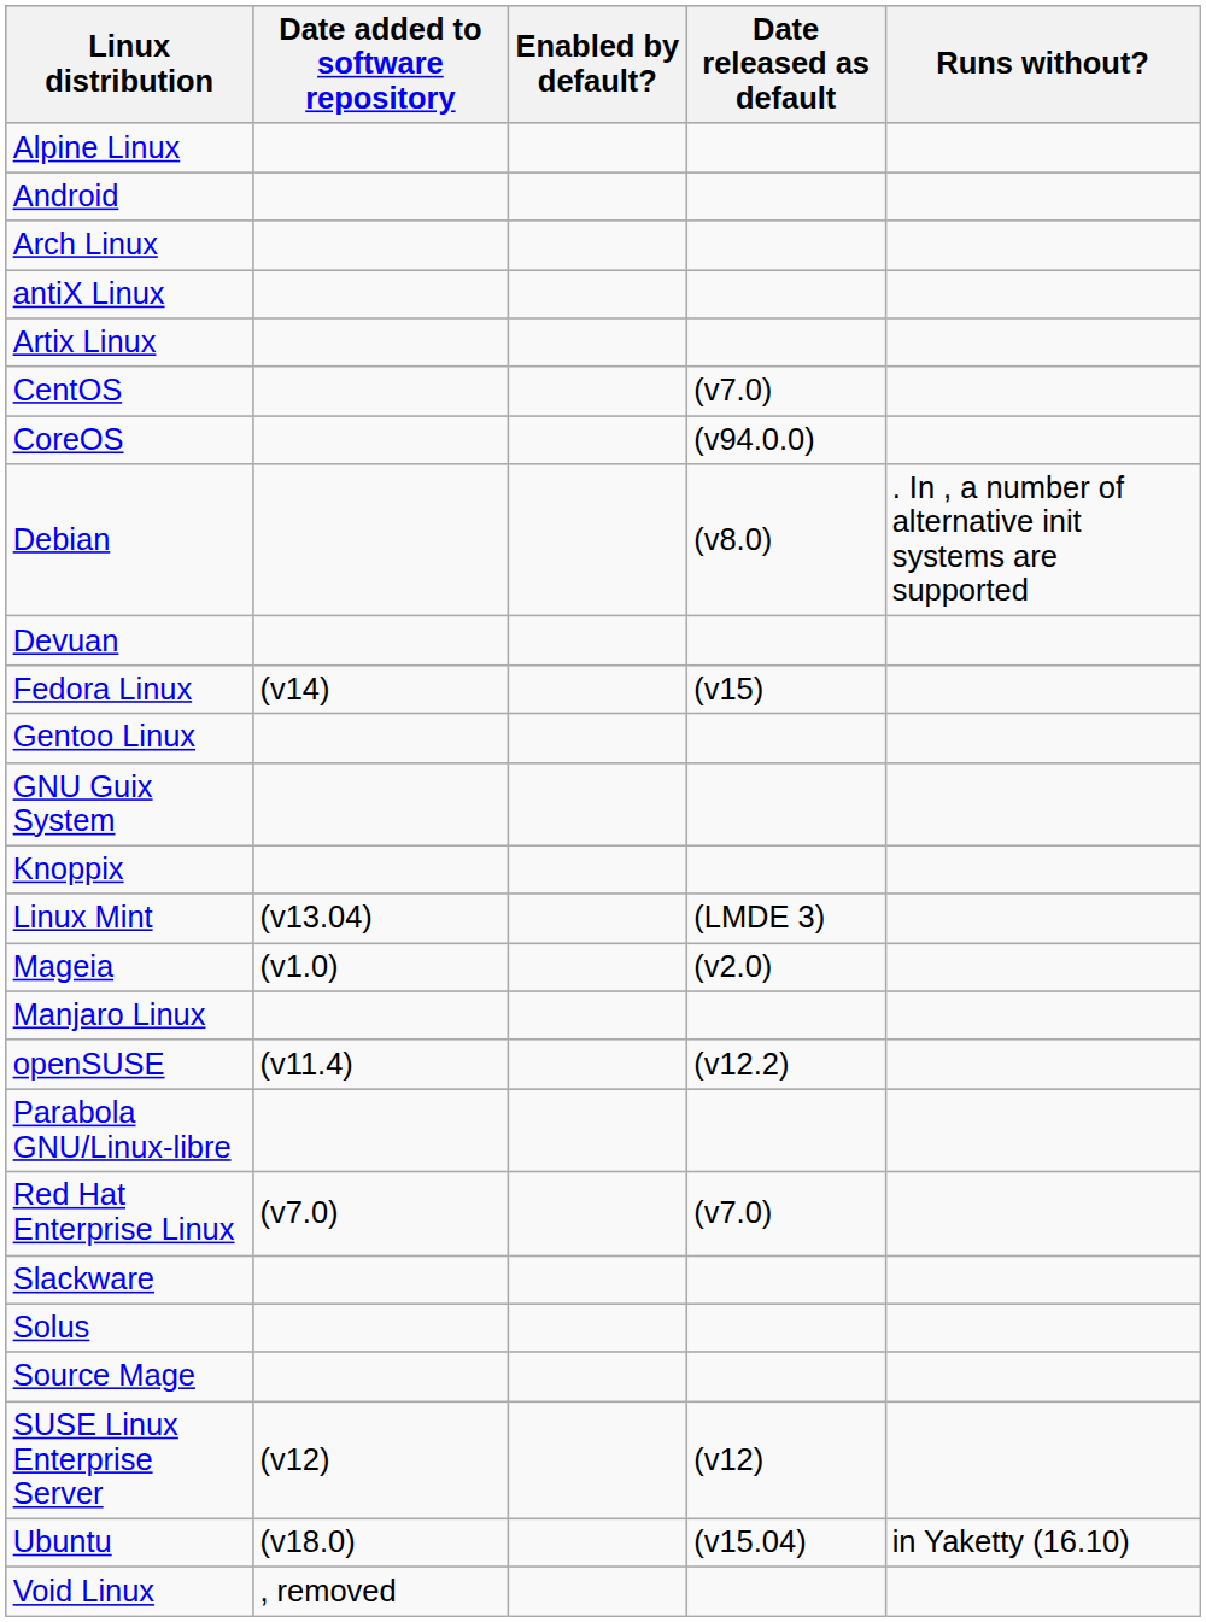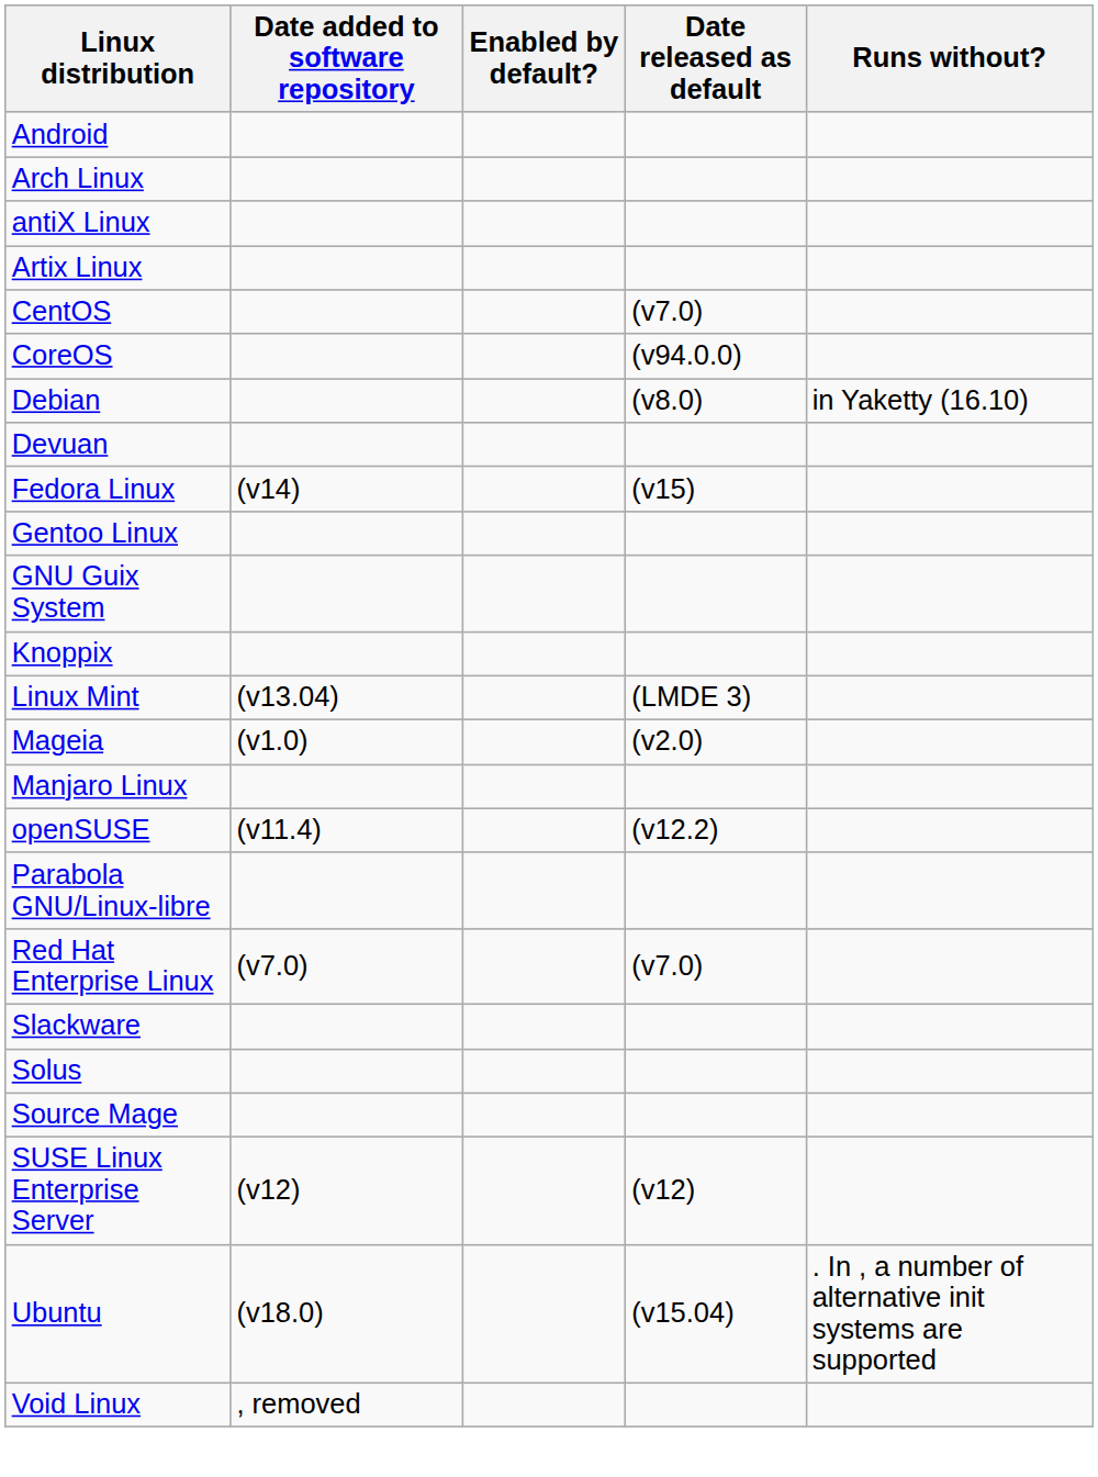 <table class="wikitable sortable" style="margin-left: auto; margin-right: auto;">
 <tr>
 <th scope="col">Linux distribution</th>
 <th scope="col">Date added to <a href='#'>software repository</a></th>
 <th scope="col">Enabled by default?</th>
 <th scope="col">Date released as default</th>
 <th scope="col">Runs without?</th>
-</tr>
-<tr>
-<td><a href='#'>Alpine Linux</a></td>
-<td></td>
-<td></td>
-<td></td>
-<td></td>
 </tr>
 <tr>
 <td><a href='#'>Android</a></td>
 <td></td>
 <td></td>
 <td></td>
 <td></td>
 </tr>
 <tr>
 <td><a href='#'>Arch Linux</a></td>
 <td></td>
 <td></td>
 <td></td>
 <td></td>
 </tr>
 <tr>
 <td><a href='#'>antiX Linux</a></td>
 <td></td>
 <td></td>
 <td></td>
 <td></td>
 </tr>
 <tr>
 <td><a href='#'>Artix Linux</a></td>
 <td></td>
 <td></td>
 <td></td>
 <td></td>
 </tr>
 <tr>
 <td><a href='#'>CentOS</a></td>
 <td></td>
 <td></td>
 <td> (v7.0)</td>
 <td></td>
 </tr>
 <tr>
 <td><a href='#'>CoreOS</a></td>
 <td></td>
 <td></td>
 <td> (v94.0.0)</td>
 <td></td>
 </tr>
 <tr>
 <td><a href='#'>Debian</a></td>
 <td></td>
 <td></td>
 <td> (v8.0)</td>
-<td>.  In , a number of alternative init systems are supported</td>
+<td> in Yaketty (16.10)</td>
 </tr>
 <tr>
 <td><a href='#'>Devuan</a></td>
 <td></td>
 <td></td>
 <td></td>
 <td></td>
 </tr>
 <tr>
 <td><a href='#'>Fedora Linux</a></td>
 <td> (v14)</td>
 <td></td>
 <td> (v15)</td>
 <td></td>
 </tr>
 <tr>
 <td><a href='#'>Gentoo Linux</a></td>
 <td></td>
 <td></td>
 <td></td>
 <td></td>
 </tr>
 <tr>
 <td><a href='#'>GNU Guix System</a></td>
 <td></td>
 <td></td>
 <td></td>
 <td></td>
 </tr>
 <tr>
 <td><a href='#'>Knoppix</a></td>
 <td></td>
 <td> </td>
 <td></td>
 <td></td>
 </tr>
 <tr>
 <td><a href='#'>Linux Mint</a></td>
 <td> (v13.04)</td>
 <td></td>
 <td> (LMDE 3)</td>
 <td> </td>
 </tr>
 <tr>
 <td><a href='#'>Mageia</a></td>
 <td> (v1.0)</td>
 <td></td>
 <td> (v2.0)</td>
 <td> </td>
 </tr>
 <tr>
 <td><a href='#'>Manjaro Linux</a></td>
 <td></td>
 <td></td>
 <td></td>
 <td></td>
 </tr>
 <tr>
 <td><a href='#'>openSUSE</a></td>
 <td> (v11.4)</td>
 <td></td>
 <td> (v12.2)</td>
 <td></td>
 </tr>
 <tr>
 <td><a href='#'>Parabola GNU/Linux-libre</a></td>
 <td></td>
 <td></td>
 <td></td>
 <td></td>
 </tr>
 <tr>
 <td><a href='#'>Red Hat Enterprise Linux</a></td>
 <td> (v7.0)</td>
 <td></td>
 <td> (v7.0)</td>
 <td></td>
 </tr>
 <tr>
 <td><a href='#'>Slackware</a></td>
 <td></td>
 <td></td>
 <td></td>
 <td></td>
 </tr>
 <tr>
 <td><a href='#'>Solus</a></td>
 <td></td>
 <td></td>
 <td></td>
 <td></td>
 </tr>
 <tr>
 <td><a href='#'>Source Mage</a></td>
 <td></td>
 <td></td>
 <td></td>
 <td></td>
 </tr>
 <tr>
 <td><a href='#'>SUSE Linux Enterprise Server</a></td>
 <td> (v12)</td>
 <td></td>
 <td> (v12)</td>
 <td></td>
 </tr>
 <tr>
 <td><a href='#'>Ubuntu</a></td>
 <td> (v18.0)</td>
 <td></td>
 <td> (v15.04)</td>
-<td> in Yaketty (16.10)</td>
+<td>.  In , a number of alternative init systems are supported</td>
 </tr>
 <tr>
 <td><a href='#'>Void Linux</a></td>
 <td>, removed </td>
 <td></td>
 <td></td>
 <td></td>
 </tr>
 </table>
